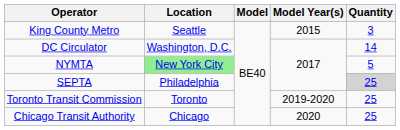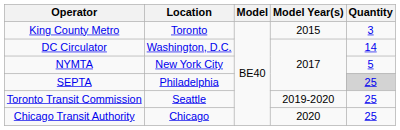 <table class="wikitable" style="text-align:center;">
 <tr>
 <th>Operator</th>
 <th>Location</th>
 <th>Model</th>
 <th>Model Year(s)</th>
 <th>Quantity</th>
 </tr>
 <tr>
 <td><a href='#'>King County Metro</a></td>
-<td><a href='#'>Seattle</a></td>
+<td><a href='#'>Toronto</a></td>
 <td rowspan="6">BE40</td>
 <td>2015</td>
 <td><a href='#'>3</a></td>
 </tr>
 <tr>
 <td><a href='#'>DC Circulator</a></td>
 <td><a href='#'>Washington, D.C.</a></td>
 <td rowspan="3">2017</td>
 <td><a href='#'>14</a></td>
 </tr>
 <tr>
 <td><a href='#'>NYMTA</a></td>
-<td style="background: lightgreen;"><a href='#'>New York City</a></td>
+<td><a href='#'>New York City</a></td>
 <td><a href='#'>5</a></td>
 </tr>
 <tr>
 <td><a href='#'>SEPTA</a></td>
 <td><a href='#'>Philadelphia</a></td>
 <td style="background: lightgrey;"><a href='#'>25</a></td>
 </tr>
 <tr>
 <td><a href='#'>Toronto Transit Commission</a></td>
-<td><a href='#'>Toronto</a></td>
+<td><a href='#'>Seattle</a></td>
 <td>2019-2020</td>
 <td><a href='#'>25</a></td>
 </tr>
 <tr>
 <td><a href='#'>Chicago Transit Authority</a></td>
 <td><a href='#'>Chicago</a></td>
 <td>2020</td>
 <td><a href='#'>25</a></td>
 </tr>
 </table>
